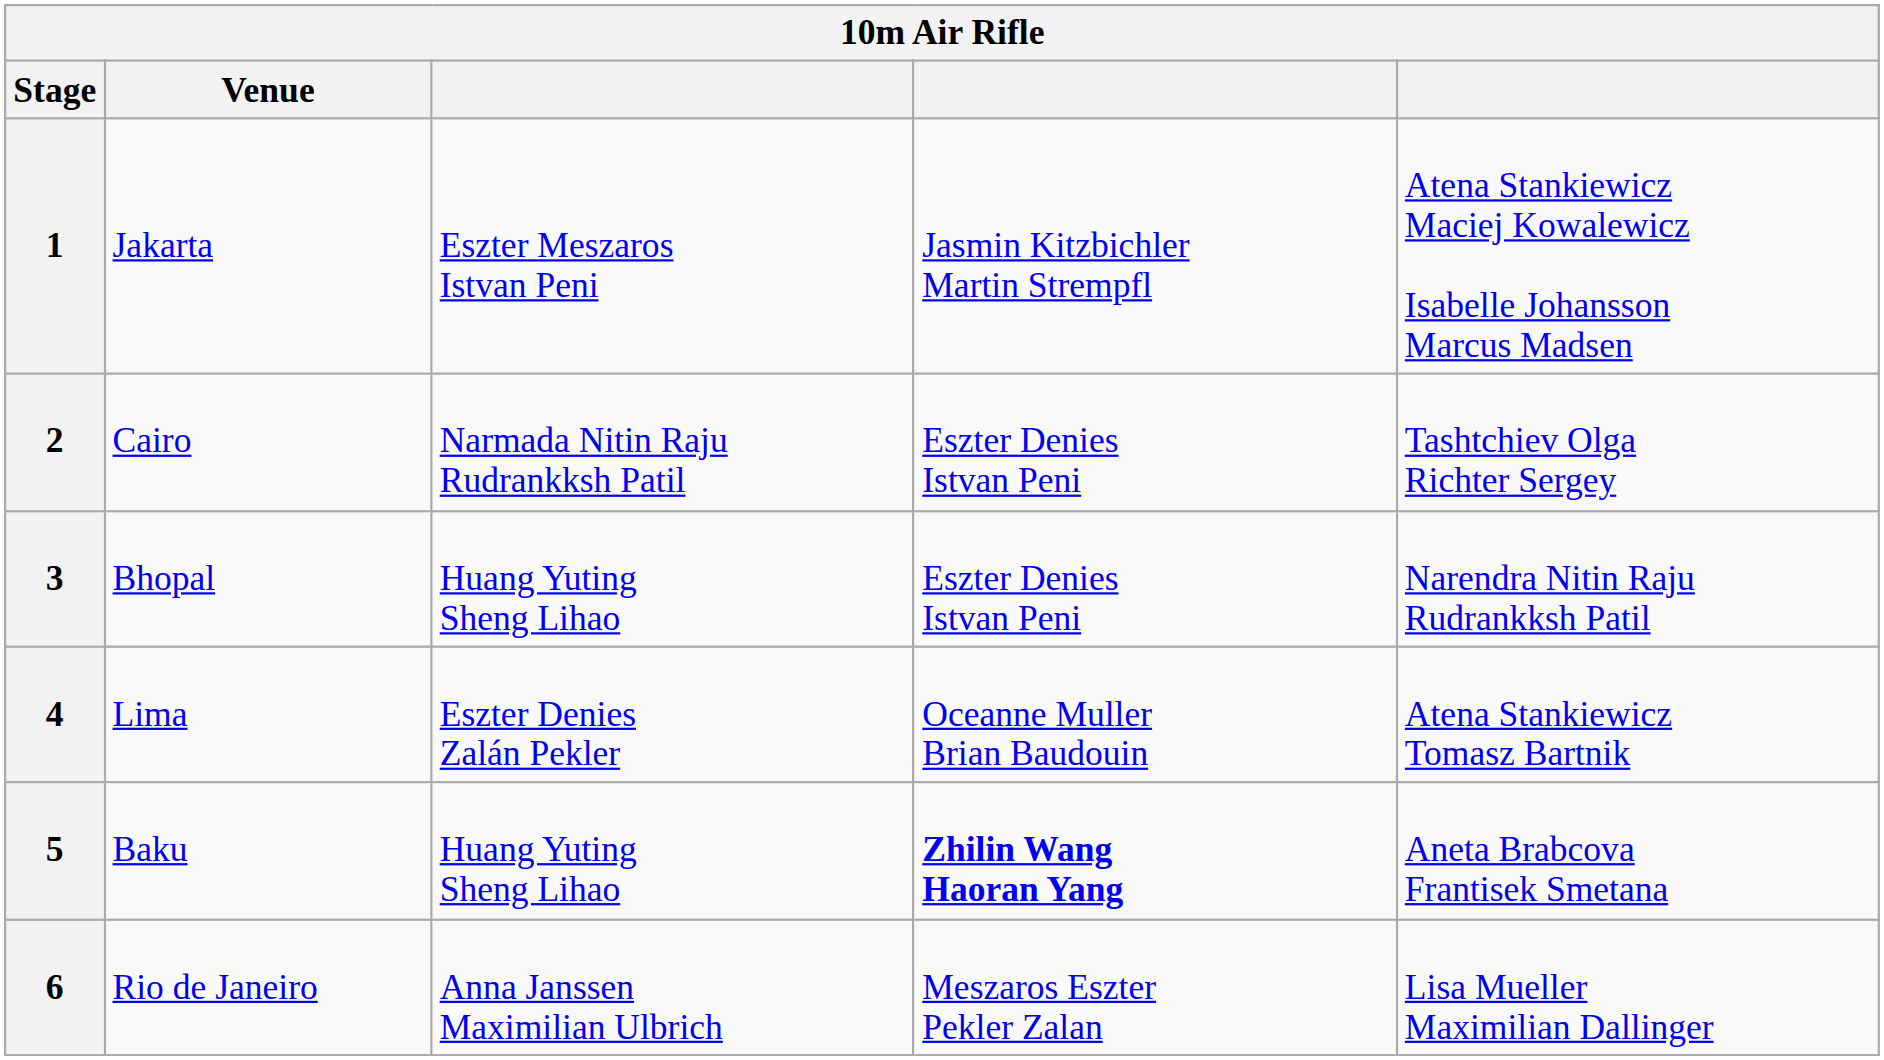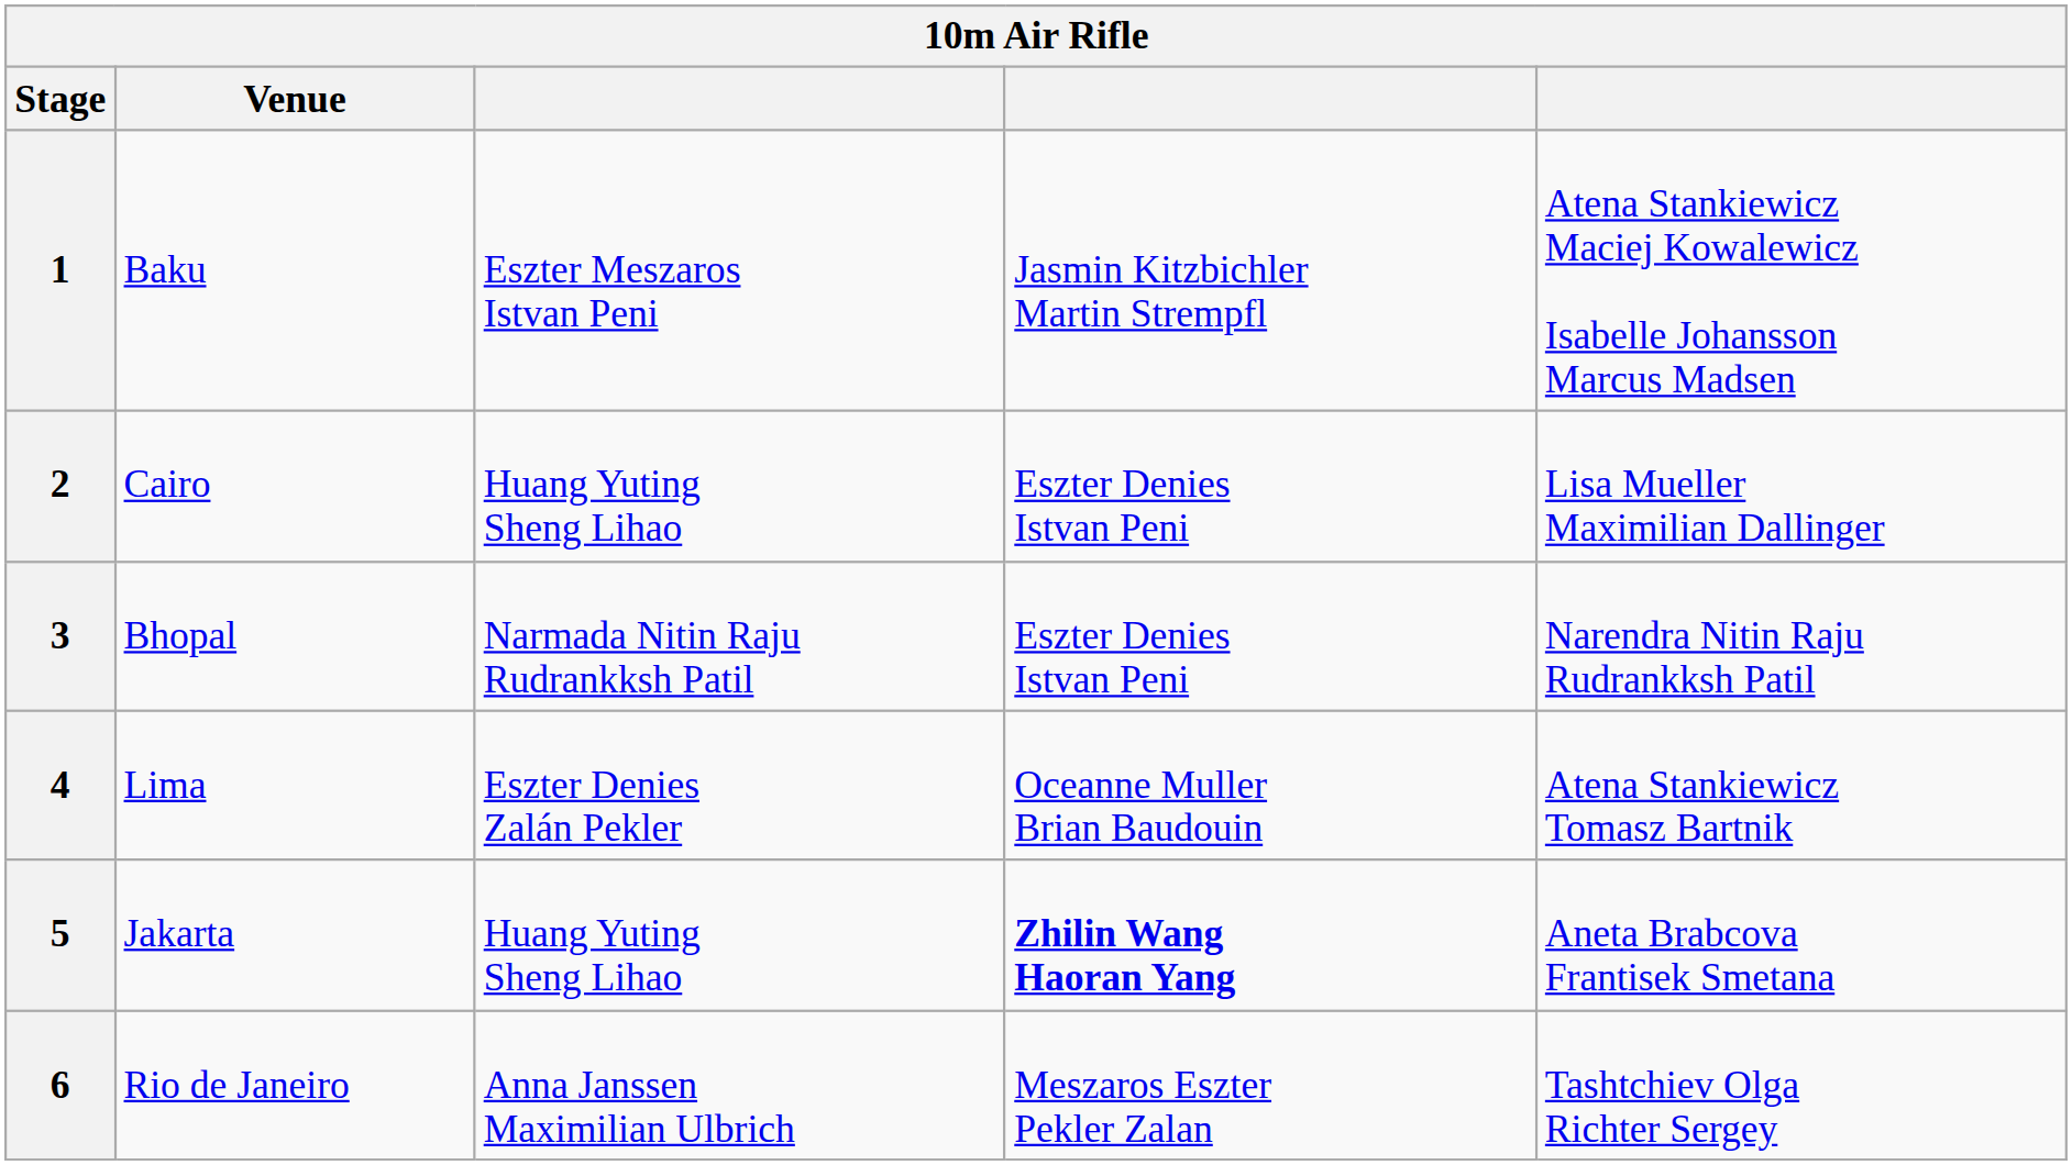 <table class="wikitable">
 <tr>
 <th colspan="5">10m Air Rifle</th>
 </tr>
 <tr>
 <th>Stage</th>
 <th width=140>Venue</th>
 <th width=210></th>
 <th width=210></th>
 <th width=210></th>
 </tr>
 <tr>
 <th>1</th>
-<td> <a href='#'>Jakarta</a></td>
+<td> <a href='#'>Baku</a></td>
 <td> <br> <a href='#'>Eszter Meszaros</a> <br> <a href='#'>Istvan Peni</a></td>
 <td> <br> <a href='#'>Jasmin Kitzbichler</a> <br> <a href='#'>Martin Strempfl</a></td>
 <td> <br> <a href='#'>Atena Stankiewicz</a> <br> <a href='#'>Maciej Kowalewicz</a> <br>  <br> <a href='#'>Isabelle Johansson</a> <br> <a href='#'>Marcus Madsen</a></td>
 </tr>
 <tr>
 <th>2</th>
 <td> <a href='#'>Cairo</a></td>
-<td> <br> <a href='#'>Narmada Nitin Raju</a> <br> <a href='#'>Rudrankksh Patil</a></td>
+<td> <br> <a href='#'>Huang Yuting</a><br><a href='#'>Sheng Lihao</a></td>
 <td> <br> <a href='#'>Eszter Denies</a> <br> <a href='#'>Istvan Peni</a></td>
-<td> <br> <a href='#'>Tashtchiev Olga</a> <br><a href='#'>Richter Sergey</a></td>
+<td> <br> <a href='#'>Lisa Mueller</a> <br> <a href='#'>Maximilian Dallinger</a></td>
 </tr>
 <tr>
 <th>3</th>
 <td> <a href='#'>Bhopal</a></td>
-<td> <br> <a href='#'>Huang Yuting</a><br><a href='#'>Sheng Lihao</a></td>
+<td> <br> <a href='#'>Narmada Nitin Raju</a> <br> <a href='#'>Rudrankksh Patil</a></td>
 <td> <br> <a href='#'>Eszter Denies</a> <br><a href='#'>Istvan Peni</a></td>
 <td> <br> <a href='#'>Narendra Nitin Raju</a> <br> <a href='#'>Rudrankksh Patil</a></td>
 </tr>
 <tr>
 <th>4</th>
 <td> <a href='#'>Lima</a></td>
 <td> <br> <a href='#'>Eszter Denies</a> <br> <a href='#'>Zalán Pekler</a></td>
 <td> <br> <a href='#'>Oceanne Muller</a><br> <a href='#'>Brian Baudouin</a></td>
 <td> <br> <a href='#'>Atena Stankiewicz</a> <br><a href='#'>Tomasz Bartnik</a></td>
 </tr>
 <tr>
 <th>5</th>
-<td> <a href='#'>Baku</a></td>
+<td> <a href='#'>Jakarta</a></td>
 <td> <br> <a href='#'>Huang Yuting</a><br><a href='#'>Sheng Lihao</a></td>
 <td><strong> <br> <a href='#'>Zhilin Wang</a><br><a href='#'>Haoran Yang</a></strong></td>
 <td> <br> <a href='#'>Aneta Brabcova</a><br><a href='#'>Frantisek Smetana</a></td>
 </tr>
 <tr>
 <th>6</th>
 <td> <a href='#'>Rio de Janeiro</a></td>
 <td> <br> <a href='#'>Anna Janssen</a>  <br><a href='#'>Maximilian Ulbrich</a></td>
 <td> <br> <a href='#'>Meszaros Eszter</a> <br><a href='#'>Pekler Zalan</a></td>
-<td> <br> <a href='#'>Lisa Mueller</a> <br> <a href='#'>Maximilian Dallinger</a></td>
+<td> <br> <a href='#'>Tashtchiev Olga</a> <br><a href='#'>Richter Sergey</a></td>
 </tr>
 </table>
